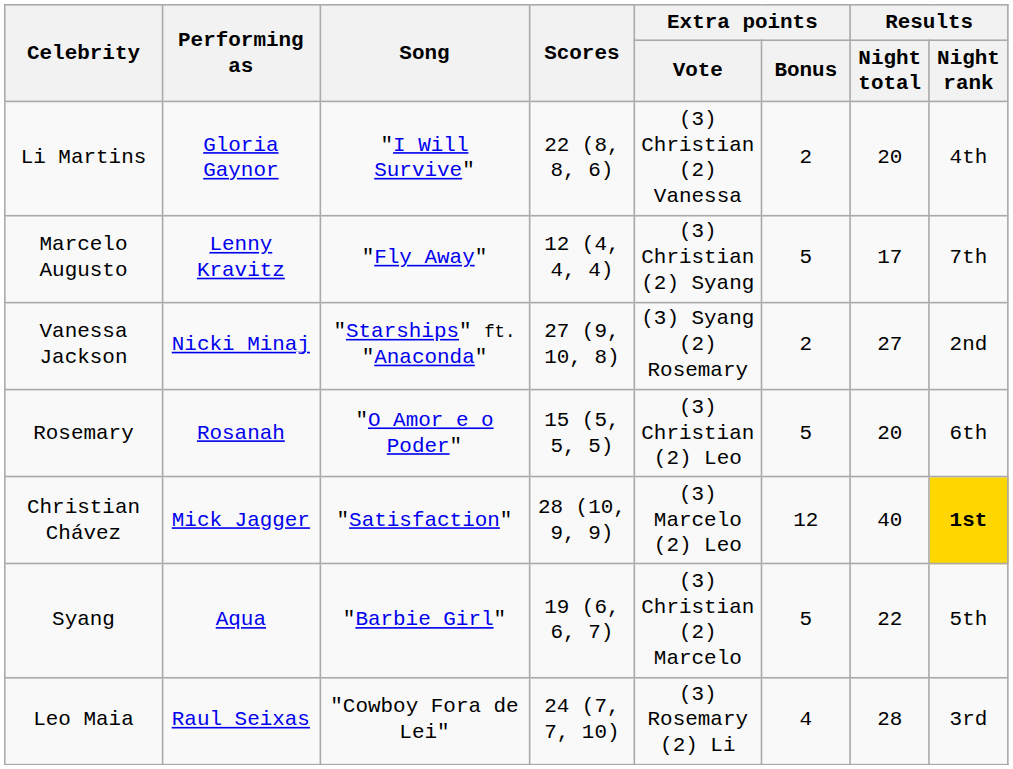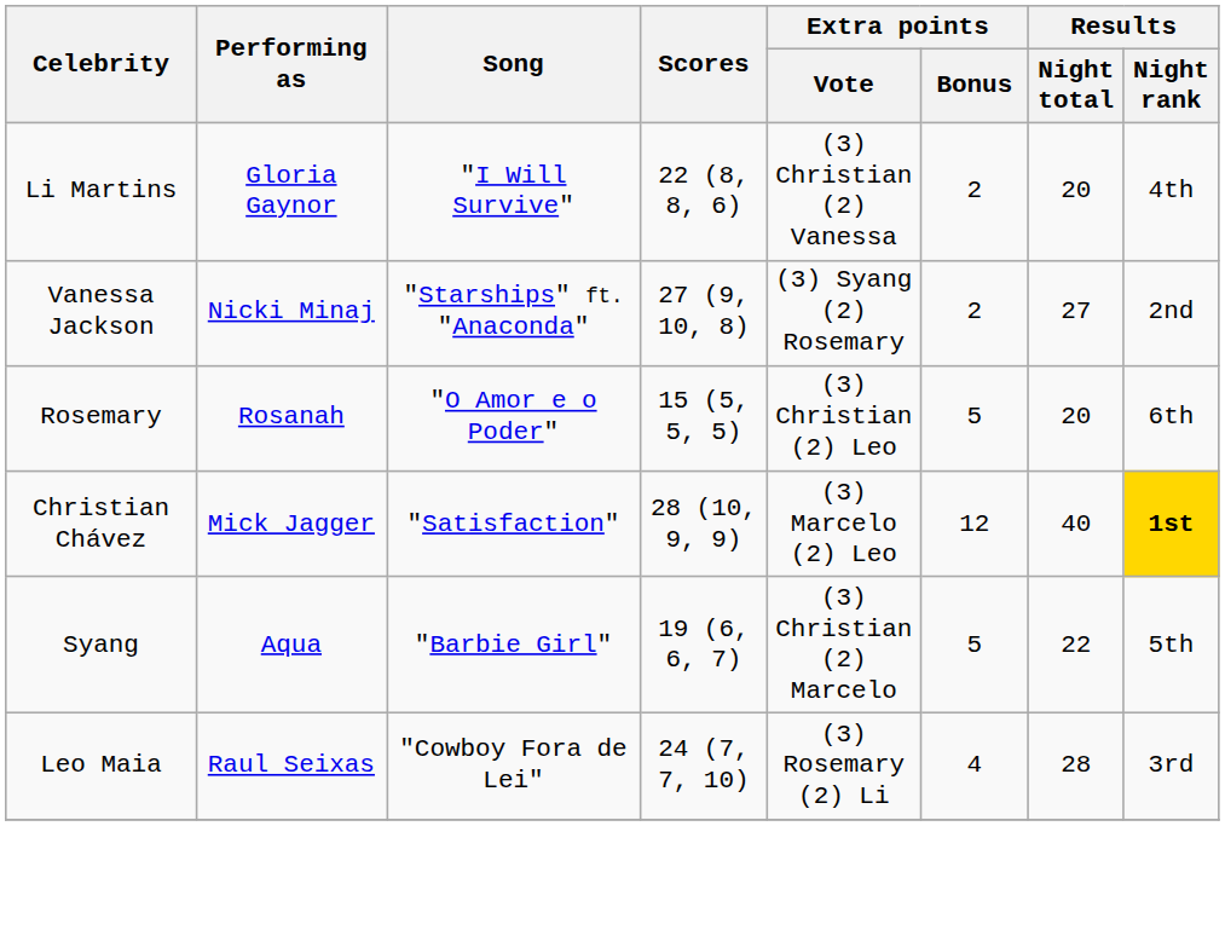 <table class="wikitable" style="font-size:100%; line-height:16px; text-align:center" width="100%">
 <tr>
 <th rowspan="2" style="width:15.0%;">Celebrity</th>
 <th rowspan="2" style="width:15.0%;">Performing as</th>
 <th rowspan="2" style="width:20.0%;">Song</th>
 <th rowspan="2" style="width:10.0%;">Scores</th>
 <th colspan="2">Extra points</th>
 <th colspan="2">Results</th>
 </tr>
 <tr>
 <th style="width:08.5%;">Vote</th>
 <th style="width:08.5%;">Bonus</th>
 <th style="width:07.5%;">Night total</th>
 <th style="width:07.5%;">Night rank</th>
 </tr>
 <tr>
 <td>Li Martins</td>
 <td><a href='#'>Gloria Gaynor</a></td>
 <td>"<a href='#'>I Will Survive</a>"</td>
 <td>22 (8, 8, 6)</td>
 <td>(3) Christian<br>(2) Vanessa</td>
 <td>2</td>
 <td>20</td>
 <td>4th</td>
-</tr>
-<tr>
-<td>Marcelo Augusto</td>
-<td><a href='#'>Lenny Kravitz</a></td>
-<td>"<a href='#'>Fly Away</a>"</td>
-<td>12 (4, 4, 4)</td>
-<td>(3) Christian<br>(2) Syang</td>
-<td>5</td>
-<td>17</td>
-<td>7th</td>
 </tr>
 <tr>
 <td>Vanessa Jackson</td>
 <td><a href='#'>Nicki Minaj</a></td>
 <td>"<a href='#'>Starships</a>" <small>ft.</small> "<a href='#'>Anaconda</a>"</td>
 <td>27 (9, 10, 8)</td>
 <td>(3) Syang<br>(2) Rosemary</td>
 <td>2</td>
 <td>27</td>
 <td>2nd</td>
 </tr>
 <tr>
 <td>Rosemary</td>
 <td><a href='#'>Rosanah</a></td>
 <td>"<a href='#'>O Amor e o Poder</a>"</td>
 <td>15 (5, 5, 5)</td>
 <td>(3) Christian<br>(2) Leo</td>
 <td>5</td>
 <td>20</td>
 <td>6th</td>
 </tr>
 <tr>
 <td>Christian Chávez</td>
 <td><a href='#'>Mick Jagger</a></td>
 <td>"<a href='#'>Satisfaction</a>"</td>
 <td>28 (10, 9, 9)</td>
 <td>(3) Marcelo<br>(2) Leo</td>
 <td>12</td>
 <td>40</td>
 <td bgcolor="FFD700"><strong>1st</strong></td>
 </tr>
 <tr>
 <td>Syang</td>
 <td><a href='#'>Aqua</a></td>
 <td>"<a href='#'>Barbie Girl</a>"</td>
 <td>19 (6, 6, 7)</td>
 <td>(3) Christian<br>(2) Marcelo</td>
 <td>5</td>
 <td>22</td>
 <td>5th</td>
 </tr>
 <tr>
 <td>Leo Maia</td>
 <td><a href='#'>Raul Seixas</a></td>
 <td>"Cowboy Fora de Lei"</td>
 <td>24 (7, 7, 10)</td>
 <td>(3) Rosemary<br>(2) Li</td>
 <td>4</td>
 <td>28</td>
 <td>3rd</td>
 </tr>
 <tr>
 </tr>
 </table>
